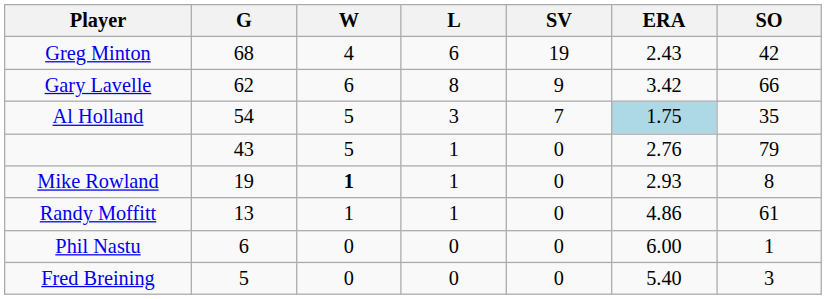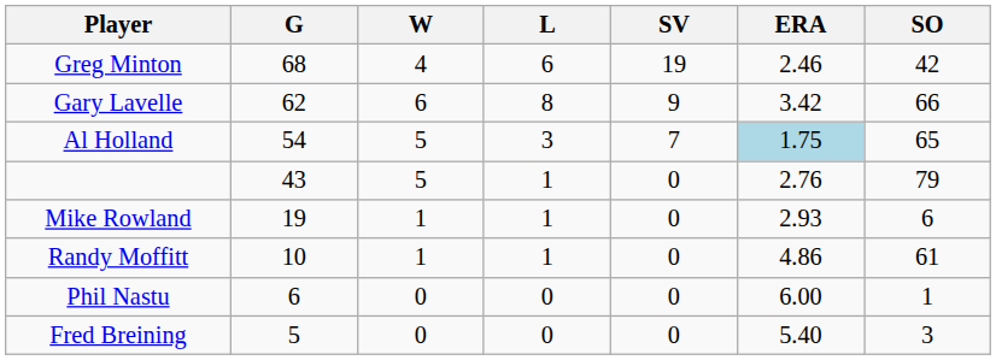 <table class="wikitable sortable">
 <tr>
 <th bgcolor="#DDDDFF" width="16%">Player</th>
 <th bgcolor="#DDDDFF" width="9%">G</th>
 <th bgcolor="#DDDDFF" width="9%">W</th>
 <th bgcolor="#DDDDFF" width="9%">L</th>
 <th bgcolor="#DDDDFF" width="9%">SV</th>
 <th bgcolor="#DDDDFF" width="9%">ERA</th>
 <th bgcolor="#DDDDFF" width="9%">SO</th>
 </tr>
 <tr align="center">
 <td><a href='#'>Greg Minton</a></td>
 <td>68</td>
 <td>4</td>
 <td>6</td>
 <td>19</td>
-<td>2.43</td>
+<td>2.46</td>
 <td>42</td>
 </tr>
 <tr align=center>
 <td><a href='#'>Gary Lavelle</a></td>
 <td>62</td>
 <td>6</td>
 <td>8</td>
 <td>9</td>
 <td>3.42</td>
 <td>66</td>
 </tr>
 <tr align=center>
 <td><a href='#'>Al Holland</a></td>
 <td>54</td>
 <td>5</td>
 <td>3</td>
 <td>7</td>
 <td style="background: lightblue;">1.75</td>
-<td>35</td>
+<td>65</td>
 </tr>
 <tr align=center>
 <td></td>
 <td>43</td>
 <td>5</td>
 <td>1</td>
 <td>0</td>
 <td>2.76</td>
 <td>79</td>
 </tr>
 <tr align="center">
 <td><a href='#'>Mike Rowland</a></td>
 <td>19</td>
-<td><strong>1</strong></td>
+<td>1</td>
 <td>1</td>
 <td>0</td>
 <td>2.93</td>
-<td>8</td>
+<td>6</td>
 </tr>
 <tr align=center>
 <td><a href='#'>Randy Moffitt</a></td>
-<td>13</td>
+<td>10</td>
 <td>1</td>
 <td>1</td>
 <td>0</td>
 <td>4.86</td>
 <td>61</td>
 </tr>
 <tr align=center>
 <td><a href='#'>Phil Nastu</a></td>
 <td>6</td>
 <td>0</td>
 <td>0</td>
 <td>0</td>
 <td>6.00</td>
 <td>1</td>
 </tr>
 <tr align=center>
 <td><a href='#'>Fred Breining</a></td>
 <td>5</td>
 <td>0</td>
 <td>0</td>
 <td>0</td>
 <td>5.40</td>
 <td>3</td>
 </tr>
 </table>
